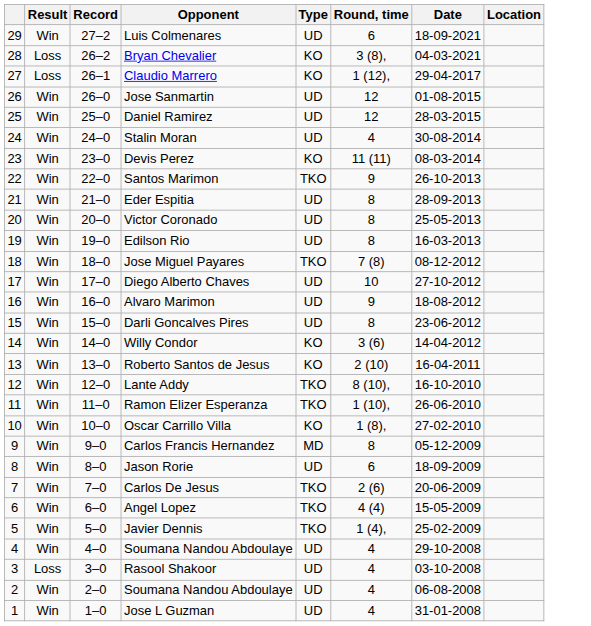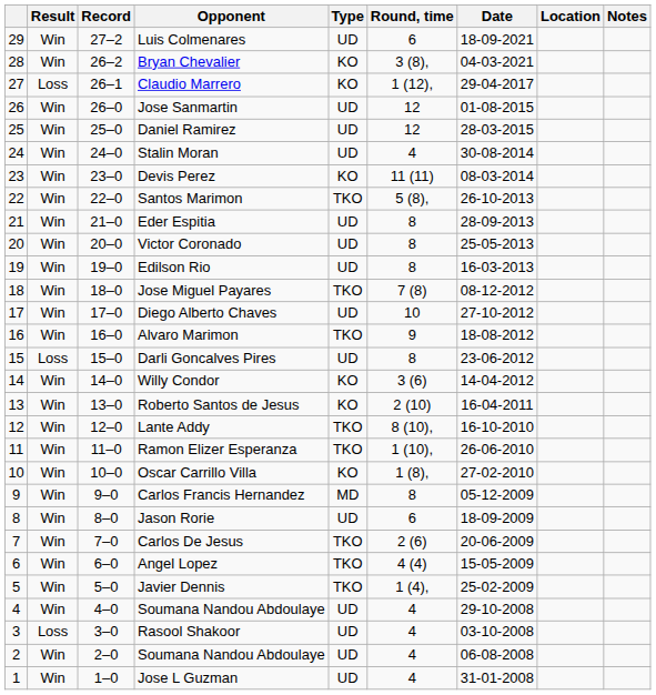 <table class=wikitable style=text-align:center>
 <tr>
 <th></th>
 <th>Result</th>
 <th>Record</th>
 <th>Opponent</th>
 <th>Type</th>
 <th>Round, time</th>
 <th>Date</th>
 <th>Location</th>
+<th>Notes</th>
 </tr>
 <tr>
 <td>29</td>
 <td>Win</td>
 <td>27–2</td>
 <td align=left>Luis Colmenares</td>
 <td>UD</td>
 <td>6</td>
 <td>18-09-2021</td>
 <td align=left></td>
+<td align=left></td>
 </tr>
 <tr>
 <td>28</td>
-<td>Loss</td>
+<td>Win</td>
 <td>26–2</td>
 <td align=left><a href='#'>Bryan Chevalier</a></td>
 <td>KO</td>
 <td>3 (8), </td>
 <td>04-03-2021</td>
+<td align=left></td>
 <td align=left></td>
 </tr>
 <tr>
 <td>27</td>
 <td>Loss</td>
 <td>26–1</td>
 <td align=left><a href='#'>Claudio Marrero</a></td>
 <td>KO</td>
 <td>1 (12), </td>
 <td>29-04-2017</td>
 <td align=left></td>
+<td align=left></td>
 </tr>
 <tr>
 <td>26</td>
 <td>Win</td>
 <td>26–0</td>
 <td align=left>Jose Sanmartin</td>
 <td>UD</td>
 <td>12</td>
 <td>01-08-2015</td>
+<td align=left></td>
 <td align=left></td>
 </tr>
 <tr>
 <td>25</td>
 <td>Win</td>
 <td>25–0</td>
 <td align=left>Daniel Ramirez</td>
 <td>UD</td>
 <td>12</td>
 <td>28-03-2015</td>
 <td align=left></td>
+<td align=left></td>
 </tr>
 <tr>
 <td>24</td>
 <td>Win</td>
 <td>24–0</td>
 <td align=left>Stalin Moran</td>
 <td>UD</td>
 <td>4</td>
 <td>30-08-2014</td>
+<td align=left></td>
 <td align=left></td>
 </tr>
 <tr>
 <td>23</td>
 <td>Win</td>
 <td>23–0</td>
 <td align=left>Devis Perez</td>
 <td>KO</td>
 <td>11 (11)</td>
 <td>08-03-2014</td>
 <td align=left></td>
+<td align=left></td>
 </tr>
 <tr>
 <td>22</td>
 <td>Win</td>
 <td>22–0</td>
 <td align=left>Santos Marimon</td>
 <td>TKO</td>
-<td>9</td>
+<td>5 (8), </td>
 <td>26-10-2013</td>
+<td align=left></td>
 <td align=left></td>
 </tr>
 <tr>
 <td>21</td>
 <td>Win</td>
 <td>21–0</td>
 <td align=left>Eder Espitia</td>
 <td>UD</td>
 <td>8</td>
 <td>28-09-2013</td>
 <td align=left></td>
+<td align=left></td>
 </tr>
 <tr>
 <td>20</td>
 <td>Win</td>
 <td>20–0</td>
 <td align=left>Victor Coronado</td>
 <td>UD</td>
 <td>8</td>
 <td>25-05-2013</td>
+<td align=left></td>
 <td align=left></td>
 </tr>
 <tr>
 <td>19</td>
 <td>Win</td>
 <td>19–0</td>
 <td align=left>Edilson Rio</td>
 <td>UD</td>
 <td>8</td>
 <td>16-03-2013</td>
 <td align=left></td>
+<td align=left></td>
 </tr>
 <tr>
 <td>18</td>
 <td>Win</td>
 <td>18–0</td>
 <td align=left>Jose Miguel Payares</td>
 <td>TKO</td>
 <td>7 (8)</td>
 <td>08-12-2012</td>
+<td align=left></td>
 <td align=left></td>
 </tr>
 <tr>
 <td>17</td>
 <td>Win</td>
 <td>17–0</td>
 <td align=left>Diego Alberto Chaves</td>
 <td>UD</td>
 <td>10</td>
 <td>27-10-2012</td>
 <td align=left></td>
+<td align=left></td>
 </tr>
 <tr>
 <td>16</td>
 <td>Win</td>
 <td>16–0</td>
 <td align=left>Alvaro Marimon</td>
-<td>UD</td>
+<td>TKO</td>
 <td>9</td>
 <td>18-08-2012</td>
+<td align=left></td>
 <td align=left></td>
 </tr>
 <tr>
 <td>15</td>
-<td>Win</td>
+<td>Loss</td>
 <td>15–0</td>
 <td align=left>Darli Goncalves Pires</td>
 <td>UD</td>
 <td>8</td>
 <td>23-06-2012</td>
+<td align=left></td>
 <td align=left></td>
 </tr>
 <tr>
 <td>14</td>
 <td>Win</td>
 <td>14–0</td>
 <td align=left>Willy Condor</td>
 <td>KO</td>
 <td>3 (6)</td>
 <td>14-04-2012</td>
 <td align=left></td>
+<td align=left></td>
 </tr>
 <tr>
 <td>13</td>
 <td>Win</td>
 <td>13–0</td>
 <td align=left>Roberto Santos de Jesus</td>
 <td>KO</td>
 <td>2 (10)</td>
 <td>16-04-2011</td>
+<td align=left></td>
 <td align=left></td>
 </tr>
 <tr>
 <td>12</td>
 <td>Win</td>
 <td>12–0</td>
 <td align=left>Lante Addy</td>
 <td>TKO</td>
 <td>8 (10), </td>
 <td>16-10-2010</td>
 <td align=left></td>
+<td align=left></td>
 </tr>
 <tr>
 <td>11</td>
 <td>Win</td>
 <td>11–0</td>
 <td align=left>Ramon Elizer Esperanza</td>
 <td>TKO</td>
 <td>1 (10), </td>
 <td>26-06-2010</td>
+<td align=left></td>
 <td align=left></td>
 </tr>
 <tr>
 <td>10</td>
 <td>Win</td>
 <td>10–0</td>
 <td align=left>Oscar Carrillo Villa</td>
 <td>KO</td>
 <td>1 (8), </td>
 <td>27-02-2010</td>
 <td align=left></td>
+<td align=left></td>
 </tr>
 <tr>
 <td>9</td>
 <td>Win</td>
 <td>9–0</td>
 <td align=left>Carlos Francis Hernandez</td>
 <td>MD</td>
 <td>8</td>
 <td>05-12-2009</td>
+<td align=left></td>
 <td align=left></td>
 </tr>
 <tr>
 <td>8</td>
 <td>Win</td>
 <td>8–0</td>
 <td align=left>Jason Rorie</td>
 <td>UD</td>
 <td>6</td>
 <td>18-09-2009</td>
 <td align=left></td>
+<td align=left></td>
 </tr>
 <tr>
 <td>7</td>
 <td>Win</td>
 <td>7–0</td>
 <td align=left>Carlos De Jesus</td>
 <td>TKO</td>
 <td>2 (6)</td>
 <td>20-06-2009</td>
+<td align=left></td>
 <td align=left></td>
 </tr>
 <tr>
 <td>6</td>
 <td>Win</td>
 <td>6–0</td>
 <td align=left>Angel Lopez</td>
 <td>TKO</td>
 <td>4 (4)</td>
 <td>15-05-2009</td>
 <td align=left></td>
+<td align=left></td>
 </tr>
 <tr>
 <td>5</td>
 <td>Win</td>
 <td>5–0</td>
 <td align=left>Javier Dennis</td>
 <td>TKO</td>
 <td>1 (4), </td>
 <td>25-02-2009</td>
+<td align=left></td>
 <td align=left></td>
 </tr>
 <tr>
 <td>4</td>
 <td>Win</td>
 <td>4–0</td>
 <td align=left>Soumana Nandou Abdoulaye</td>
 <td>UD</td>
 <td>4</td>
 <td>29-10-2008</td>
 <td align=left></td>
+<td align=left></td>
 </tr>
 <tr>
 <td>3</td>
 <td>Loss</td>
 <td>3–0</td>
 <td align=left>Rasool Shakoor</td>
 <td>UD</td>
 <td>4</td>
 <td>03-10-2008</td>
+<td align=left></td>
 <td align=left></td>
 </tr>
 <tr>
 <td>2</td>
 <td>Win</td>
 <td>2–0</td>
 <td align=left>Soumana Nandou Abdoulaye</td>
 <td>UD</td>
 <td>4</td>
 <td>06-08-2008</td>
 <td align=left></td>
+<td align=left></td>
 </tr>
 <tr>
 <td>1</td>
 <td>Win</td>
 <td>1–0</td>
 <td align=left>Jose L Guzman</td>
 <td>UD</td>
 <td>4</td>
 <td>31-01-2008</td>
 <td align=left></td>
+<td align=left></td>
 </tr>
 </table>
